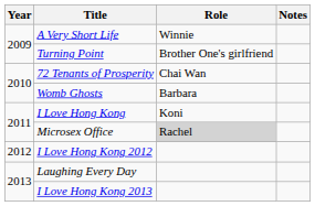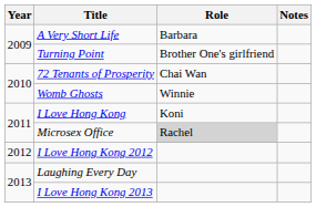 <table class="wikitable" style="font-size: 95%;">
 <tr>
 <th>Year</th>
 <th>Title</th>
 <th>Role</th>
 <th>Notes</th>
 </tr>
 <tr>
 <td rowspan=2>2009</td>
 <td><em><a href='#'>A Very Short Life</a></em></td>
-<td>Winnie</td>
+<td>Barbara</td>
 <td></td>
 </tr>
 <tr>
 <td><em><a href='#'>Turning Point</a></em></td>
 <td>Brother One's girlfriend</td>
 <td></td>
 </tr>
 <tr>
 <td rowspan=2>2010</td>
 <td><em><a href='#'>72 Tenants of Prosperity</a></em></td>
 <td>Chai Wan</td>
 <td></td>
 </tr>
 <tr>
 <td><em><a href='#'>Womb Ghosts</a></em></td>
-<td>Barbara</td>
+<td>Winnie</td>
 <td></td>
 </tr>
 <tr>
 <td rowspan=2>2011</td>
 <td><em><a href='#'>I Love Hong Kong</a></em></td>
 <td>Koni</td>
 <td></td>
 </tr>
 <tr>
 <td><em>Microsex Office</em></td>
 <td style="background: lightgrey;">Rachel</td>
 <td></td>
 </tr>
 <tr>
 <td>2012</td>
 <td><em><a href='#'>I Love Hong Kong 2012</a></em></td>
 <td></td>
 <td></td>
 </tr>
 <tr>
 <td rowspan=2>2013</td>
 <td><em>Laughing Every Day</em></td>
 <td></td>
 <td></td>
 </tr>
 <tr>
 <td><em><a href='#'>I Love Hong Kong 2013</a></em></td>
 <td></td>
 <td></td>
 </tr>
 </table>
